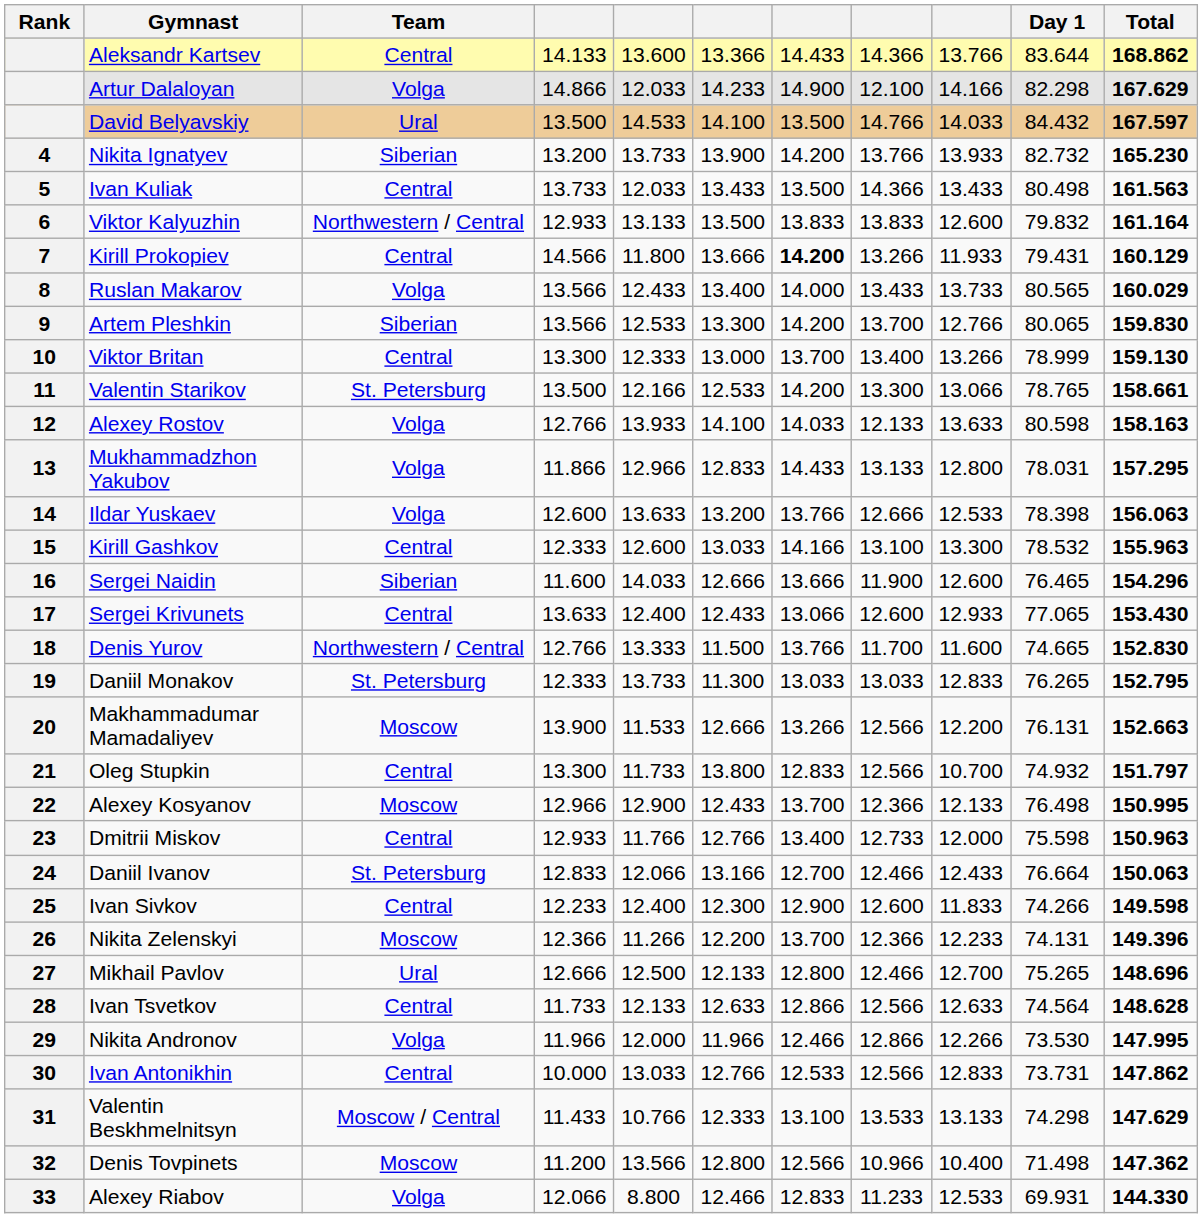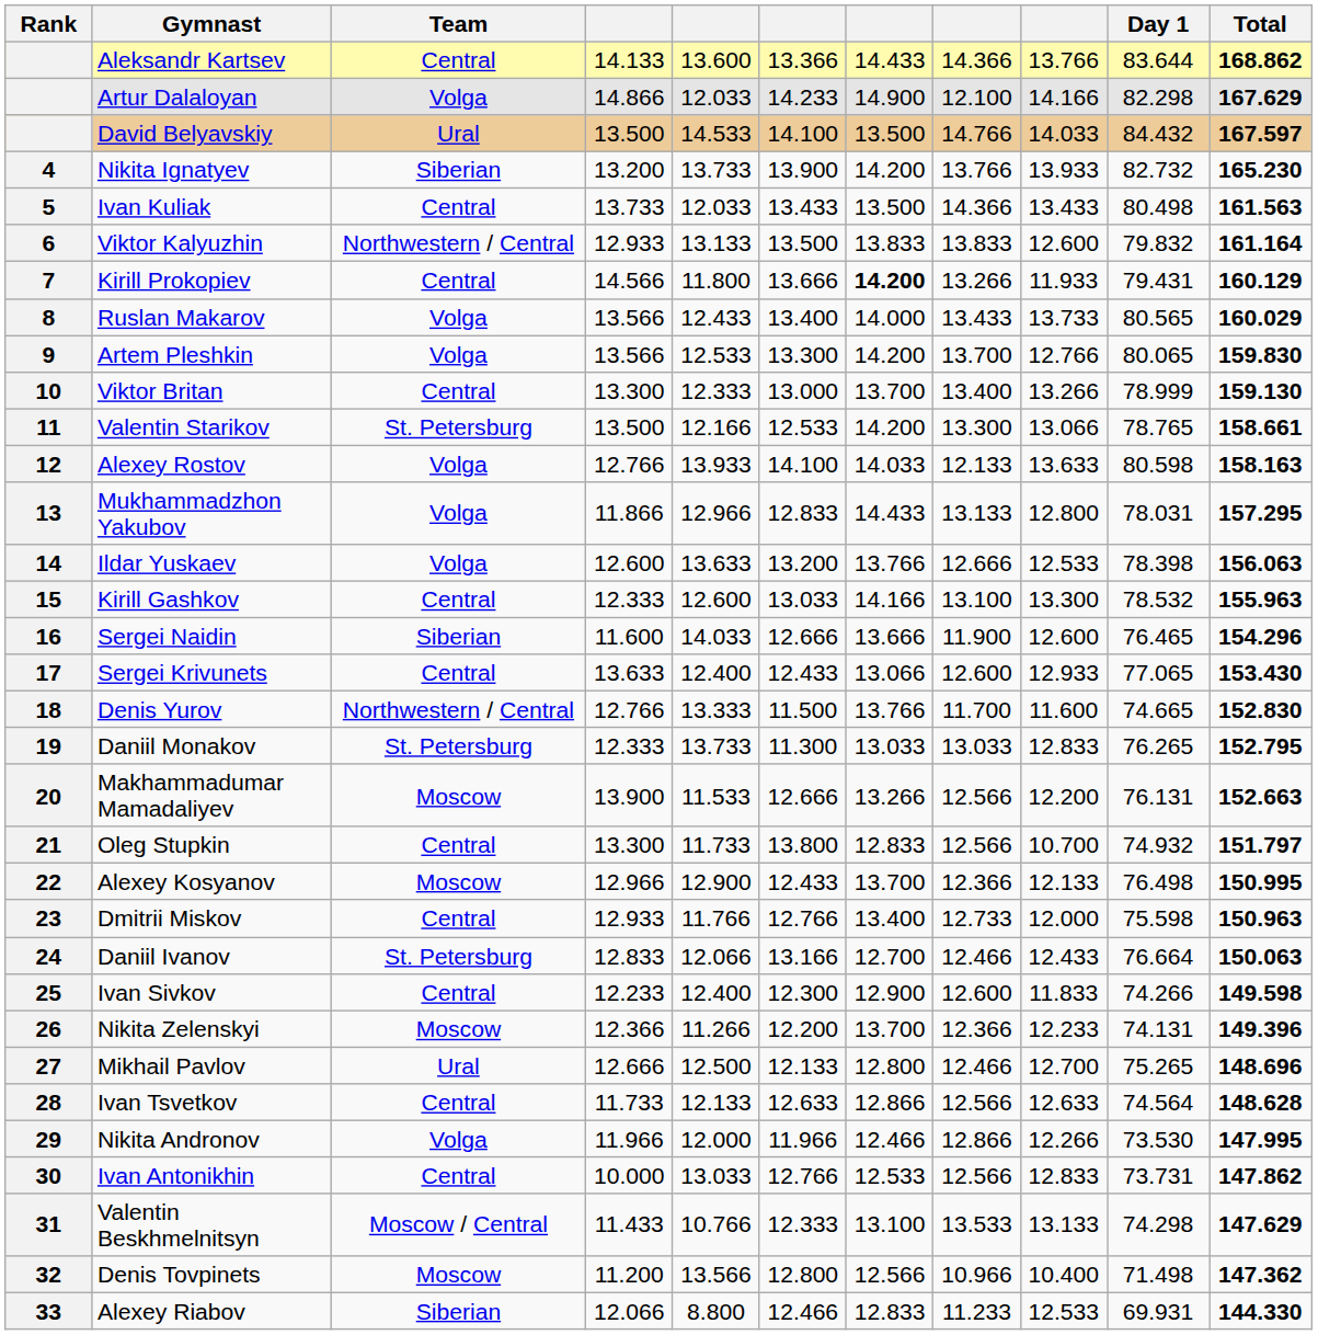 <table class="wikitable sortable" style="text-align:center; font-size:95%">
 <tr>
 <th scope="col" style="width:50px;">Rank</th>
 <th scope="col" style="width:150px;">Gymnast</th>
 <th scope="col" style="width:160px;">Team</th>
 <th scope="col" ! scope="col" style="width:50px;"></th>
 <th scope="col" style="width:50px;"></th>
 <th scope="col" style="width:50px;"></th>
 <th scope="col" style="width:50px;"></th>
 <th scope="col" style="width:50px;"></th>
 <th scope="col" style="width:50px;"></th>
 <th scope="col" style="width:60px;">Day 1</th>
 <th scope="col" style="width:60px;">Total</th>
 </tr>
 <tr style="background:#fffcaf;">
 <th scope=row style="text-align:center"></th>
 <td align=left><a href='#'>Aleksandr Kartsev</a></td>
 <td><a href='#'> Central</a></td>
 <td>14.133</td>
 <td>13.600</td>
 <td>13.366</td>
 <td>14.433</td>
 <td>14.366</td>
 <td>13.766</td>
 <td>83.644</td>
 <td><strong>168.862</strong></td>
 </tr>
 <tr style="background:#e5e5e5;">
 <th scope=row style="text-align:center"></th>
 <td align=left><a href='#'>Artur Dalaloyan</a></td>
 <td><a href='#'> Volga</a></td>
 <td>14.866</td>
 <td>12.033</td>
 <td>14.233</td>
 <td>14.900</td>
 <td>12.100</td>
 <td>14.166</td>
 <td>82.298</td>
 <td><strong>167.629</strong></td>
 </tr>
 <tr style="background:#ec9;">
 <th scope=row style="text-align:center"></th>
 <td align=left><a href='#'>David Belyavskiy</a></td>
 <td><a href='#'> Ural</a></td>
 <td>13.500</td>
 <td>14.533</td>
 <td>14.100</td>
 <td>13.500</td>
 <td>14.766</td>
 <td>14.033</td>
 <td>84.432</td>
 <td><strong>167.597</strong></td>
 </tr>
 <tr>
 <th scope=row style="text-align:center">4</th>
 <td align=left><a href='#'>Nikita Ignatyev</a></td>
 <td><a href='#'> Siberian</a></td>
 <td>13.200</td>
 <td>13.733</td>
 <td>13.900</td>
 <td>14.200</td>
 <td>13.766</td>
 <td>13.933</td>
 <td>82.732</td>
 <td><strong>165.230</strong></td>
 </tr>
 <tr>
 <th scope=row style="text-align:center">5</th>
 <td align=left><a href='#'>Ivan Kuliak</a></td>
 <td><a href='#'> Central</a></td>
 <td>13.733</td>
 <td>12.033</td>
 <td>13.433</td>
 <td>13.500</td>
 <td>14.366</td>
 <td>13.433</td>
 <td>80.498</td>
 <td><strong>161.563</strong></td>
 </tr>
 <tr>
 <th scope=row style="text-align:center">6</th>
 <td align=left><a href='#'>Viktor Kalyuzhin</a></td>
 <td><a href='#'> Northwestern</a> / <a href='#'> Central</a></td>
 <td>12.933</td>
 <td>13.133</td>
 <td>13.500</td>
 <td>13.833</td>
 <td>13.833</td>
 <td>12.600</td>
 <td>79.832</td>
 <td><strong>161.164</strong></td>
 </tr>
 <tr>
 <th scope=row style="text-align:center">7</th>
 <td align=left><a href='#'>Kirill Prokopiev</a></td>
 <td><a href='#'> Central</a></td>
 <td>14.566</td>
 <td>11.800</td>
 <td>13.666</td>
 <td><strong>14.200</strong></td>
 <td>13.266</td>
 <td>11.933</td>
 <td>79.431</td>
 <td><strong>160.129</strong></td>
 </tr>
 <tr>
 <th scope=row style="text-align:center">8</th>
 <td align=left><a href='#'> Ruslan Makarov</a></td>
 <td><a href='#'> Volga</a></td>
 <td>13.566</td>
 <td>12.433</td>
 <td>13.400</td>
 <td>14.000</td>
 <td>13.433</td>
 <td>13.733</td>
 <td>80.565</td>
 <td><strong>160.029</strong></td>
 </tr>
 <tr>
 <th scope=row style="text-align:center">9</th>
 <td align=left><a href='#'>Artem Pleshkin</a></td>
-<td><a href='#'> Siberian</a></td>
+<td><a href='#'> Volga</a></td>
 <td>13.566</td>
 <td>12.533</td>
 <td>13.300</td>
 <td>14.200</td>
 <td>13.700</td>
 <td>12.766</td>
 <td>80.065</td>
 <td><strong>159.830</strong></td>
 </tr>
 <tr>
 <th scope=row style="text-align:center">10</th>
 <td align=left><a href='#'>Viktor Britan</a></td>
 <td><a href='#'> Central</a></td>
 <td>13.300</td>
 <td>12.333</td>
 <td>13.000</td>
 <td>13.700</td>
 <td>13.400</td>
 <td>13.266</td>
 <td>78.999</td>
 <td><strong>159.130</strong></td>
 </tr>
 <tr>
 <th scope=row style="text-align:center">11</th>
 <td align=left><a href='#'>Valentin Starikov</a></td>
 <td><a href='#'>St. Petersburg</a></td>
 <td>13.500</td>
 <td>12.166</td>
 <td>12.533</td>
 <td>14.200</td>
 <td>13.300</td>
 <td>13.066</td>
 <td>78.765</td>
 <td><strong>158.661</strong></td>
 </tr>
 <tr>
 <th scope=row style="text-align:center">12</th>
 <td align=left><a href='#'>Alexey Rostov</a></td>
 <td><a href='#'> Volga</a></td>
 <td>12.766</td>
 <td>13.933</td>
 <td>14.100</td>
 <td>14.033</td>
 <td>12.133</td>
 <td>13.633</td>
 <td>80.598</td>
 <td><strong>158.163</strong></td>
 </tr>
 <tr>
 <th scope=row style="text-align:center">13</th>
 <td align=left><a href='#'>Mukhammadzhon Yakubov</a></td>
 <td><a href='#'> Volga</a></td>
 <td>11.866</td>
 <td>12.966</td>
 <td>12.833</td>
 <td>14.433</td>
 <td>13.133</td>
 <td>12.800</td>
 <td>78.031</td>
 <td><strong>157.295</strong></td>
 </tr>
 <tr>
 <th scope=row style="text-align:center">14</th>
 <td align=left><a href='#'>Ildar Yuskaev</a></td>
 <td><a href='#'> Volga</a></td>
 <td>12.600</td>
 <td>13.633</td>
 <td>13.200</td>
 <td>13.766</td>
 <td>12.666</td>
 <td>12.533</td>
 <td>78.398</td>
 <td><strong>156.063</strong></td>
 </tr>
 <tr>
 <th scope=row style="text-align:center">15</th>
 <td align=left><a href='#'>Kirill Gashkov</a></td>
 <td><a href='#'> Central</a></td>
 <td>12.333</td>
 <td>12.600</td>
 <td>13.033</td>
 <td>14.166</td>
 <td>13.100</td>
 <td>13.300</td>
 <td>78.532</td>
 <td><strong>155.963</strong></td>
 </tr>
 <tr>
 <th scope=row style="text-align:center">16</th>
 <td align=left><a href='#'>Sergei Naidin</a></td>
 <td><a href='#'> Siberian</a></td>
 <td>11.600</td>
 <td>14.033</td>
 <td>12.666</td>
 <td>13.666</td>
 <td>11.900</td>
 <td>12.600</td>
 <td>76.465</td>
 <td><strong>154.296</strong></td>
 </tr>
 <tr>
 <th scope=row style="text-align:center">17</th>
 <td align=left><a href='#'>Sergei Krivunets</a></td>
 <td><a href='#'> Central</a></td>
 <td>13.633</td>
 <td>12.400</td>
 <td>12.433</td>
 <td>13.066</td>
 <td>12.600</td>
 <td>12.933</td>
 <td>77.065</td>
 <td><strong>153.430</strong></td>
 </tr>
 <tr>
 <th scope=row style="text-align:center">18</th>
 <td align=left><a href='#'>Denis Yurov</a></td>
 <td><a href='#'> Northwestern</a> / <a href='#'> Central</a></td>
 <td>12.766</td>
 <td>13.333</td>
 <td>11.500</td>
 <td>13.766</td>
 <td>11.700</td>
 <td>11.600</td>
 <td>74.665</td>
 <td><strong>152.830</strong></td>
 </tr>
 <tr>
 <th scope=row style="text-align:center">19</th>
 <td align=left>Daniil Monakov</td>
 <td><a href='#'>St. Petersburg</a></td>
 <td>12.333</td>
 <td>13.733</td>
 <td>11.300</td>
 <td>13.033</td>
 <td>13.033</td>
 <td>12.833</td>
 <td>76.265</td>
 <td><strong>152.795</strong></td>
 </tr>
 <tr>
 <th scope=row style="text-align:center">20</th>
 <td align=left>Makhammadumar Mamadaliyev</td>
 <td><a href='#'>Moscow</a></td>
 <td>13.900</td>
 <td>11.533</td>
 <td>12.666</td>
 <td>13.266</td>
 <td>12.566</td>
 <td>12.200</td>
 <td>76.131</td>
 <td><strong>152.663</strong></td>
 </tr>
 <tr>
 <th scope=row style="text-align:center">21</th>
 <td align=left>Oleg Stupkin</td>
 <td><a href='#'> Central</a></td>
 <td>13.300</td>
 <td>11.733</td>
 <td>13.800</td>
 <td>12.833</td>
 <td>12.566</td>
 <td>10.700</td>
 <td>74.932</td>
 <td><strong>151.797</strong></td>
 </tr>
 <tr>
 <th scope=row style="text-align:center">22</th>
 <td align=left>Alexey Kosyanov</td>
 <td><a href='#'>Moscow</a></td>
 <td>12.966</td>
 <td>12.900</td>
 <td>12.433</td>
 <td>13.700</td>
 <td>12.366</td>
 <td>12.133</td>
 <td>76.498</td>
 <td><strong>150.995</strong></td>
 </tr>
 <tr>
 <th scope=row style="text-align:center">23</th>
 <td align=left>Dmitrii Miskov</td>
 <td><a href='#'> Central</a></td>
 <td>12.933</td>
 <td>11.766</td>
 <td>12.766</td>
 <td>13.400</td>
 <td>12.733</td>
 <td>12.000</td>
 <td>75.598</td>
 <td><strong>150.963</strong></td>
 </tr>
 <tr>
 <th scope=row style="text-align:center">24</th>
 <td align=left>Daniil Ivanov</td>
 <td><a href='#'>St. Petersburg</a></td>
 <td>12.833</td>
 <td>12.066</td>
 <td>13.166</td>
 <td>12.700</td>
 <td>12.466</td>
 <td>12.433</td>
 <td>76.664</td>
 <td><strong>150.063</strong></td>
 </tr>
 <tr>
 <th scope=row style="text-align:center">25</th>
 <td align=left>Ivan Sivkov</td>
 <td><a href='#'> Central</a></td>
 <td>12.233</td>
 <td>12.400</td>
 <td>12.300</td>
 <td>12.900</td>
 <td>12.600</td>
 <td>11.833</td>
 <td>74.266</td>
 <td><strong>149.598</strong></td>
 </tr>
 <tr>
 <th scope=row style="text-align:center">26</th>
 <td align=left>Nikita Zelenskyi</td>
 <td><a href='#'>Moscow</a></td>
 <td>12.366</td>
 <td>11.266</td>
 <td>12.200</td>
 <td>13.700</td>
 <td>12.366</td>
 <td>12.233</td>
 <td>74.131</td>
 <td><strong>149.396</strong></td>
 </tr>
 <tr>
 <th scope=row style="text-align:center">27</th>
 <td align=left>Mikhail Pavlov</td>
 <td><a href='#'> Ural</a></td>
 <td>12.666</td>
 <td>12.500</td>
 <td>12.133</td>
 <td>12.800</td>
 <td>12.466</td>
 <td>12.700</td>
 <td>75.265</td>
 <td><strong>148.696</strong></td>
 </tr>
 <tr>
 <th scope=row style="text-align:center">28</th>
 <td align=left>Ivan Tsvetkov</td>
 <td><a href='#'> Central</a></td>
 <td>11.733</td>
 <td>12.133</td>
 <td>12.633</td>
 <td>12.866</td>
 <td>12.566</td>
 <td>12.633</td>
 <td>74.564</td>
 <td><strong>148.628</strong></td>
 </tr>
 <tr>
 <th scope=row style="text-align:center">29</th>
 <td align=left>Nikita Andronov</td>
 <td><a href='#'> Volga</a></td>
 <td>11.966</td>
 <td>12.000</td>
 <td>11.966</td>
 <td>12.466</td>
 <td>12.866</td>
 <td>12.266</td>
 <td>73.530</td>
 <td><strong>147.995</strong></td>
 </tr>
 <tr>
 <th scope=row style="text-align:center">30</th>
 <td align=left><a href='#'>Ivan Antonikhin</a></td>
 <td><a href='#'>Central</a></td>
 <td>10.000</td>
 <td>13.033</td>
 <td>12.766</td>
 <td>12.533</td>
 <td>12.566</td>
 <td>12.833</td>
 <td>73.731</td>
 <td><strong>147.862</strong></td>
 </tr>
 <tr>
 <th scope=row style="text-align:center">31</th>
 <td align=left>Valentin Beskhmelnitsyn</td>
 <td><a href='#'>Moscow</a> / <a href='#'>Central</a></td>
 <td>11.433</td>
 <td>10.766</td>
 <td>12.333</td>
 <td>13.100</td>
 <td>13.533</td>
 <td>13.133</td>
 <td>74.298</td>
 <td><strong>147.629</strong></td>
 </tr>
 <tr>
 <th scope=row style="text-align:center">32</th>
 <td align=left>Denis Tovpinets</td>
 <td><a href='#'>Moscow</a></td>
 <td>11.200</td>
 <td>13.566</td>
 <td>12.800</td>
 <td>12.566</td>
 <td>10.966</td>
 <td>10.400</td>
 <td>71.498</td>
 <td><strong>147.362</strong></td>
 </tr>
 <tr>
 <th scope=row style="text-align:center">33</th>
 <td align=left>Alexey Riabov</td>
-<td><a href='#'> Volga</a></td>
+<td><a href='#'> Siberian</a></td>
 <td>12.066</td>
 <td>8.800</td>
 <td>12.466</td>
 <td>12.833</td>
 <td>11.233</td>
 <td>12.533</td>
 <td>69.931</td>
 <td><strong>144.330</strong></td>
 </tr>
 </table>
